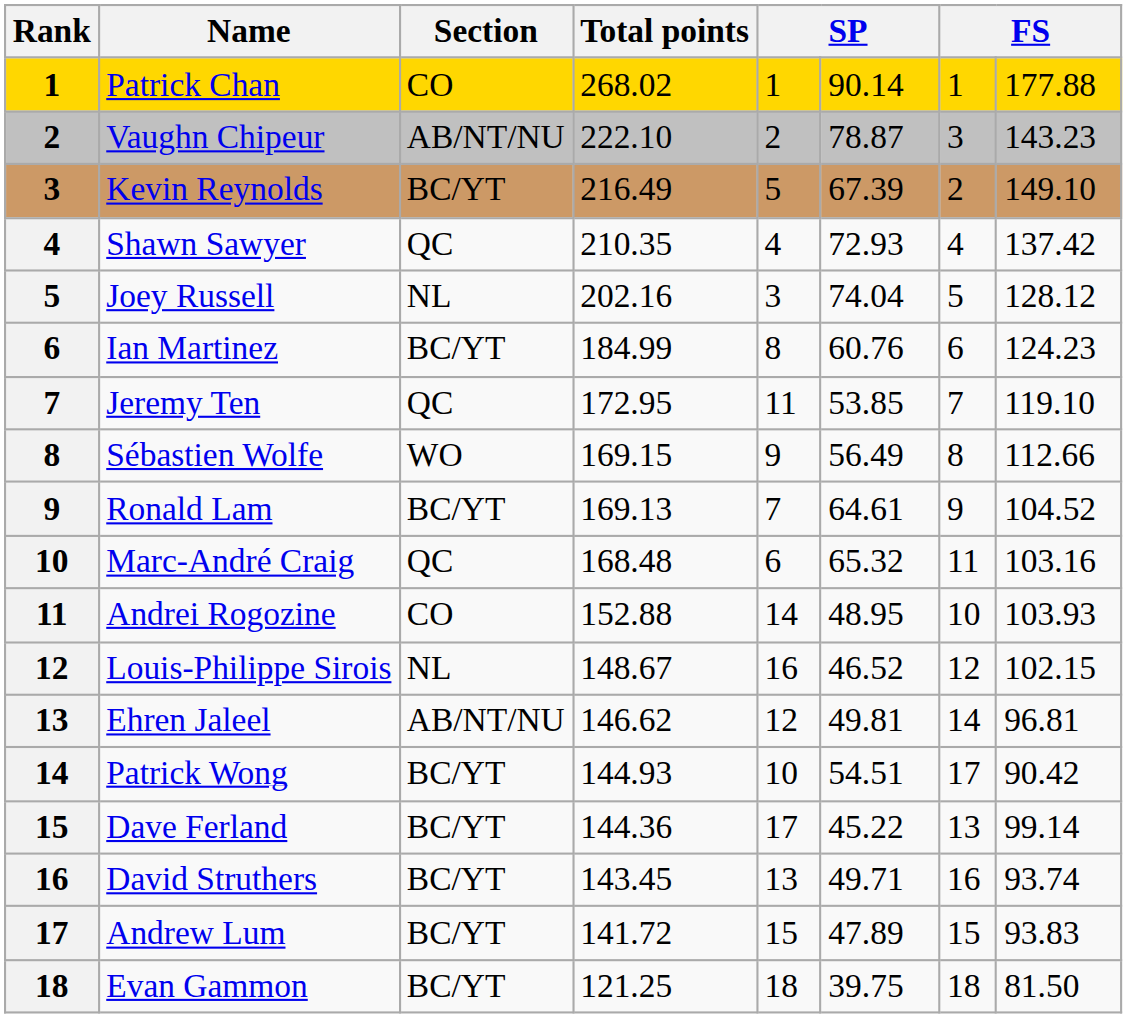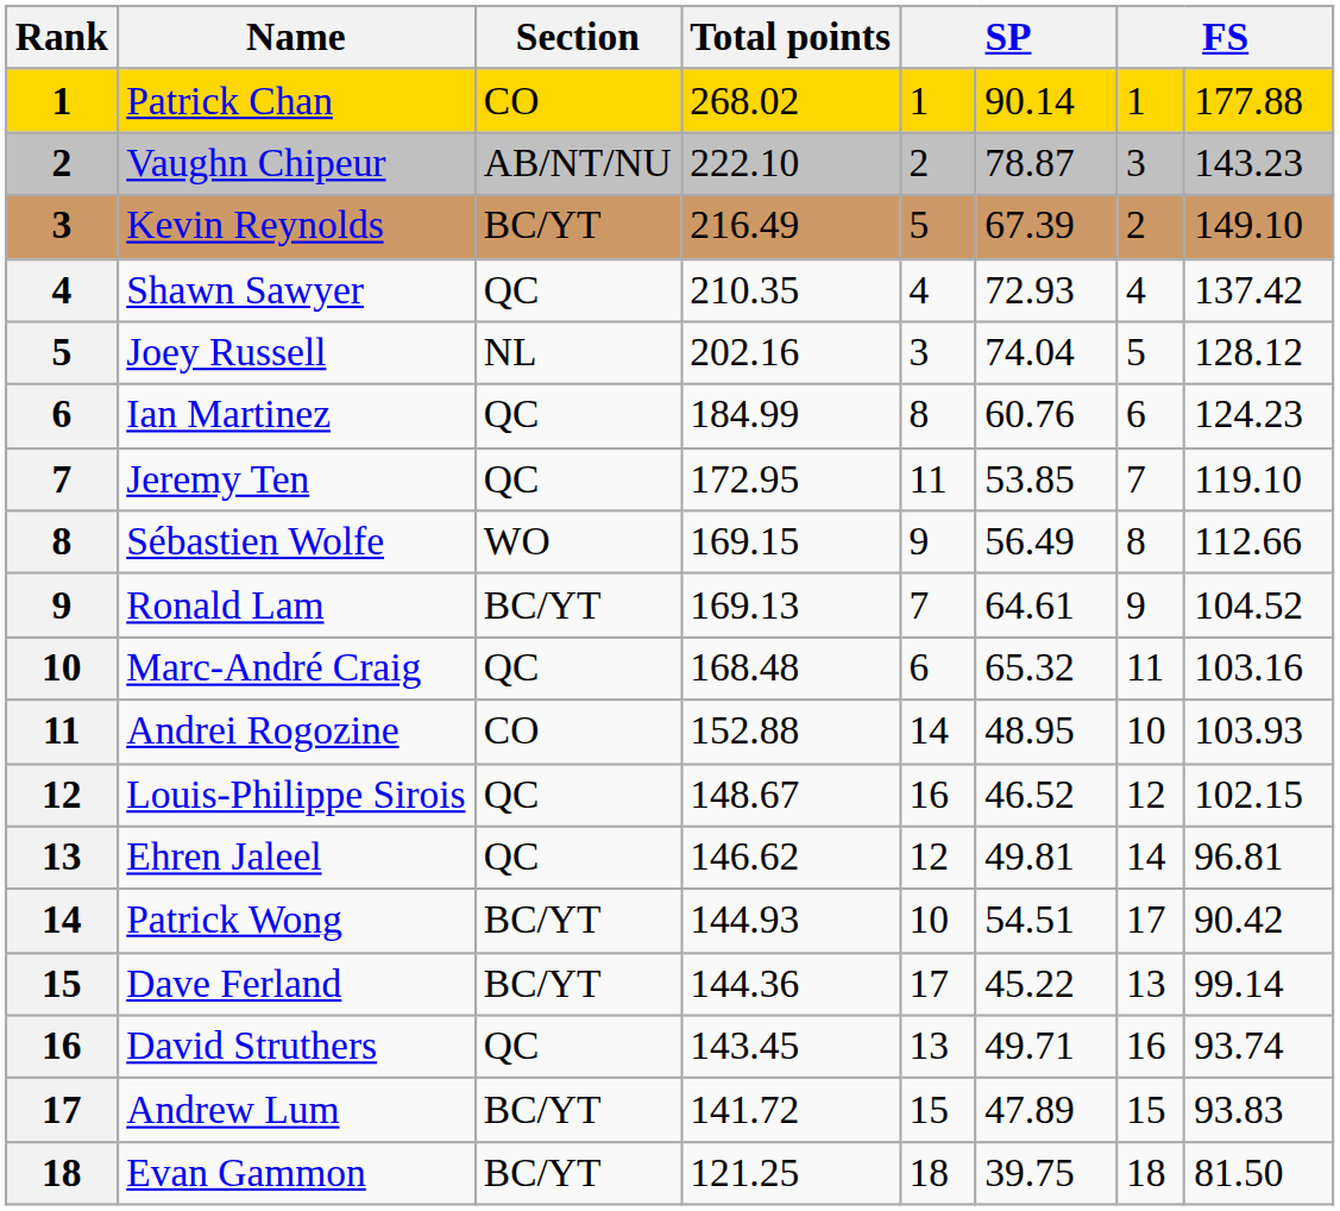 <table class="wikitable sortable">
 <tr>
 <th>Rank</th>
 <th>Name</th>
 <th>Section</th>
 <th>Total points</th>
 <th colspan="2" width="80px"><a href='#'>SP</a></th>
 <th colspan="2" width="80px"><a href='#'>FS</a></th>
 </tr>
 <tr bgcolor="gold">
 <td align="center"><strong>1</strong></td>
 <td><a href='#'>Patrick Chan</a></td>
 <td>CO</td>
 <td>268.02</td>
 <td>1</td>
 <td>90.14</td>
 <td>1</td>
 <td>177.88</td>
 </tr>
 <tr bgcolor="silver">
 <td align="center"><strong>2</strong></td>
 <td><a href='#'>Vaughn Chipeur</a></td>
 <td>AB/NT/NU</td>
 <td>222.10</td>
 <td>2</td>
 <td>78.87</td>
 <td>3</td>
 <td>143.23</td>
 </tr>
 <tr bgcolor="cc9966">
 <td align="center"><strong>3</strong></td>
 <td><a href='#'>Kevin Reynolds</a></td>
 <td>BC/YT</td>
 <td>216.49</td>
 <td>5</td>
 <td>67.39</td>
 <td>2</td>
 <td>149.10</td>
 </tr>
 <tr>
 <th>4</th>
 <td><a href='#'>Shawn Sawyer</a></td>
 <td>QC</td>
 <td>210.35</td>
 <td>4</td>
 <td>72.93</td>
 <td>4</td>
 <td>137.42</td>
 </tr>
 <tr>
 <th>5</th>
 <td><a href='#'>Joey Russell</a></td>
 <td>NL</td>
 <td>202.16</td>
 <td>3</td>
 <td>74.04</td>
 <td>5</td>
 <td>128.12</td>
 </tr>
 <tr>
 <th>6</th>
 <td><a href='#'>Ian Martinez</a></td>
-<td>BC/YT</td>
+<td>QC</td>
 <td>184.99</td>
 <td>8</td>
 <td>60.76</td>
 <td>6</td>
 <td>124.23</td>
 </tr>
 <tr>
 <th>7</th>
 <td><a href='#'>Jeremy Ten</a></td>
 <td>QC</td>
 <td>172.95</td>
 <td>11</td>
 <td>53.85</td>
 <td>7</td>
 <td>119.10</td>
 </tr>
 <tr>
 <th>8</th>
 <td><a href='#'>Sébastien Wolfe</a></td>
 <td>WO</td>
 <td>169.15</td>
 <td>9</td>
 <td>56.49</td>
 <td>8</td>
 <td>112.66</td>
 </tr>
 <tr>
 <th>9</th>
 <td><a href='#'>Ronald Lam</a></td>
 <td>BC/YT</td>
 <td>169.13</td>
 <td>7</td>
 <td>64.61</td>
 <td>9</td>
 <td>104.52</td>
 </tr>
 <tr>
 <th>10</th>
 <td><a href='#'>Marc-André Craig</a></td>
 <td>QC</td>
 <td>168.48</td>
 <td>6</td>
 <td>65.32</td>
 <td>11</td>
 <td>103.16</td>
 </tr>
 <tr>
 <th>11</th>
 <td><a href='#'>Andrei Rogozine</a></td>
 <td>CO</td>
 <td>152.88</td>
 <td>14</td>
 <td>48.95</td>
 <td>10</td>
 <td>103.93</td>
 </tr>
 <tr>
 <th>12</th>
 <td><a href='#'>Louis-Philippe Sirois</a></td>
-<td>NL</td>
+<td>QC</td>
 <td>148.67</td>
 <td>16</td>
 <td>46.52</td>
 <td>12</td>
 <td>102.15</td>
 </tr>
 <tr>
 <th>13</th>
 <td><a href='#'>Ehren Jaleel</a></td>
-<td>AB/NT/NU</td>
+<td>QC</td>
 <td>146.62</td>
 <td>12</td>
 <td>49.81</td>
 <td>14</td>
 <td>96.81</td>
 </tr>
 <tr>
 <th>14</th>
 <td><a href='#'>Patrick Wong</a></td>
 <td>BC/YT</td>
 <td>144.93</td>
 <td>10</td>
 <td>54.51</td>
 <td>17</td>
 <td>90.42</td>
 </tr>
 <tr>
 <th>15</th>
 <td><a href='#'>Dave Ferland</a></td>
 <td>BC/YT</td>
 <td>144.36</td>
 <td>17</td>
 <td>45.22</td>
 <td>13</td>
 <td>99.14</td>
 </tr>
 <tr>
 <th>16</th>
 <td><a href='#'>David Struthers</a></td>
-<td>BC/YT</td>
+<td>QC</td>
 <td>143.45</td>
 <td>13</td>
 <td>49.71</td>
 <td>16</td>
 <td>93.74</td>
 </tr>
 <tr>
 <th>17</th>
 <td><a href='#'>Andrew Lum</a></td>
 <td>BC/YT</td>
 <td>141.72</td>
 <td>15</td>
 <td>47.89</td>
 <td>15</td>
 <td>93.83</td>
 </tr>
 <tr>
 <th>18</th>
 <td><a href='#'>Evan Gammon</a></td>
 <td>BC/YT</td>
 <td>121.25</td>
 <td>18</td>
 <td>39.75</td>
 <td>18</td>
 <td>81.50</td>
 </tr>
 </table>
